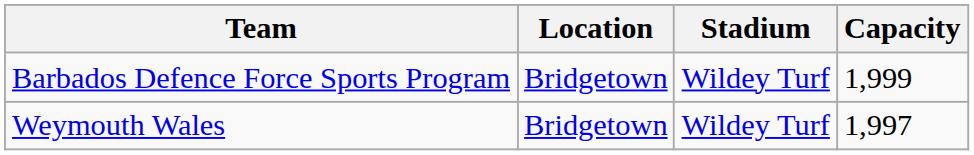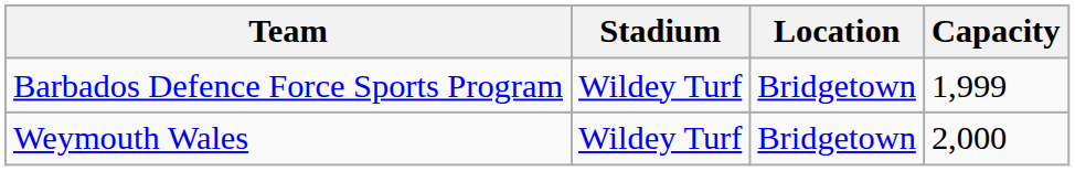 <table class="wikitable sortable">
 <tr>
 <th>Team</th>
+<th>Stadium</th>
 <th>Location</th>
-<th>Stadium</th>
 <th>Capacity</th>
 </tr>
 <tr>
 <td><a href='#'>Barbados Defence Force Sports Program</a></td>
+<td><a href='#'>Wildey Turf</a></td>
 <td><a href='#'>Bridgetown</a></td>
-<td><a href='#'>Wildey Turf</a></td>
 <td>1,999</td>
 </tr>
 <tr>
 <td><a href='#'>Weymouth Wales</a></td>
+<td><a href='#'>Wildey Turf</a></td>
 <td><a href='#'>Bridgetown</a></td>
-<td><a href='#'>Wildey Turf</a></td>
-<td>1,997</td>
+<td>2,000</td>
 </tr>
 </table>
